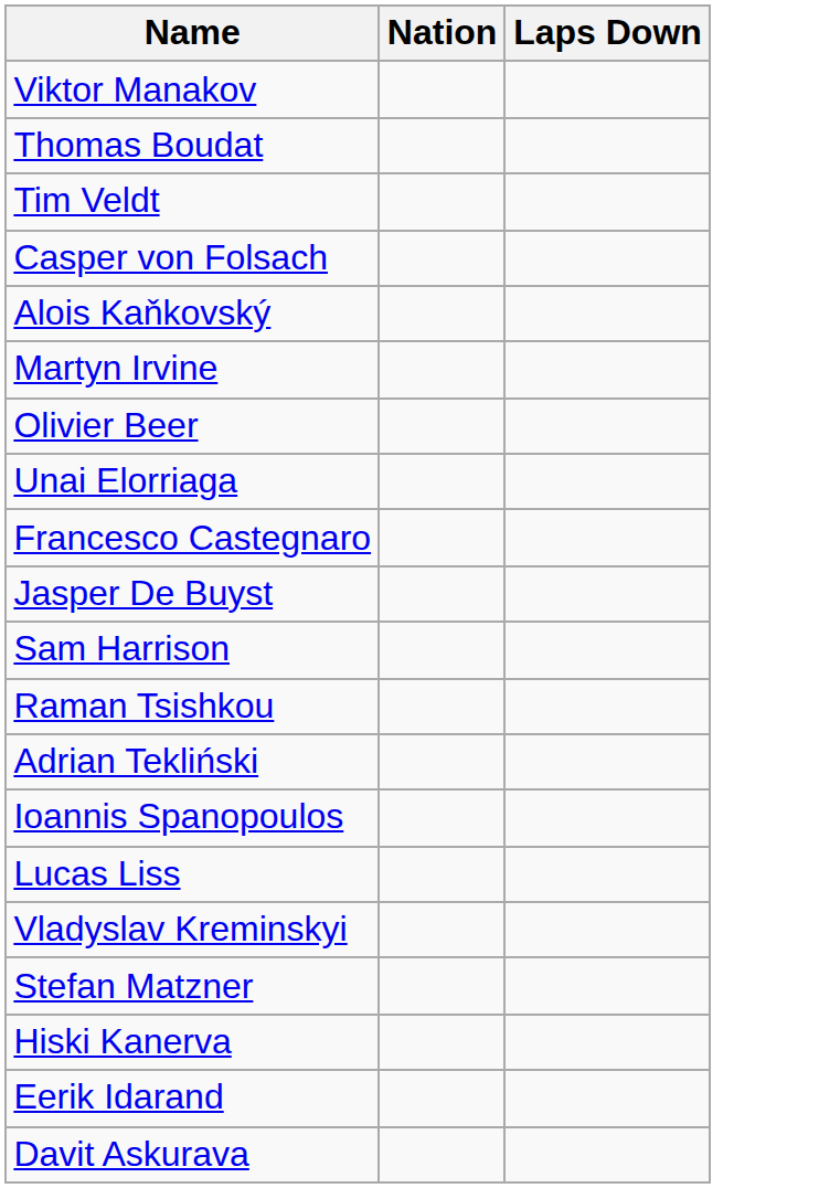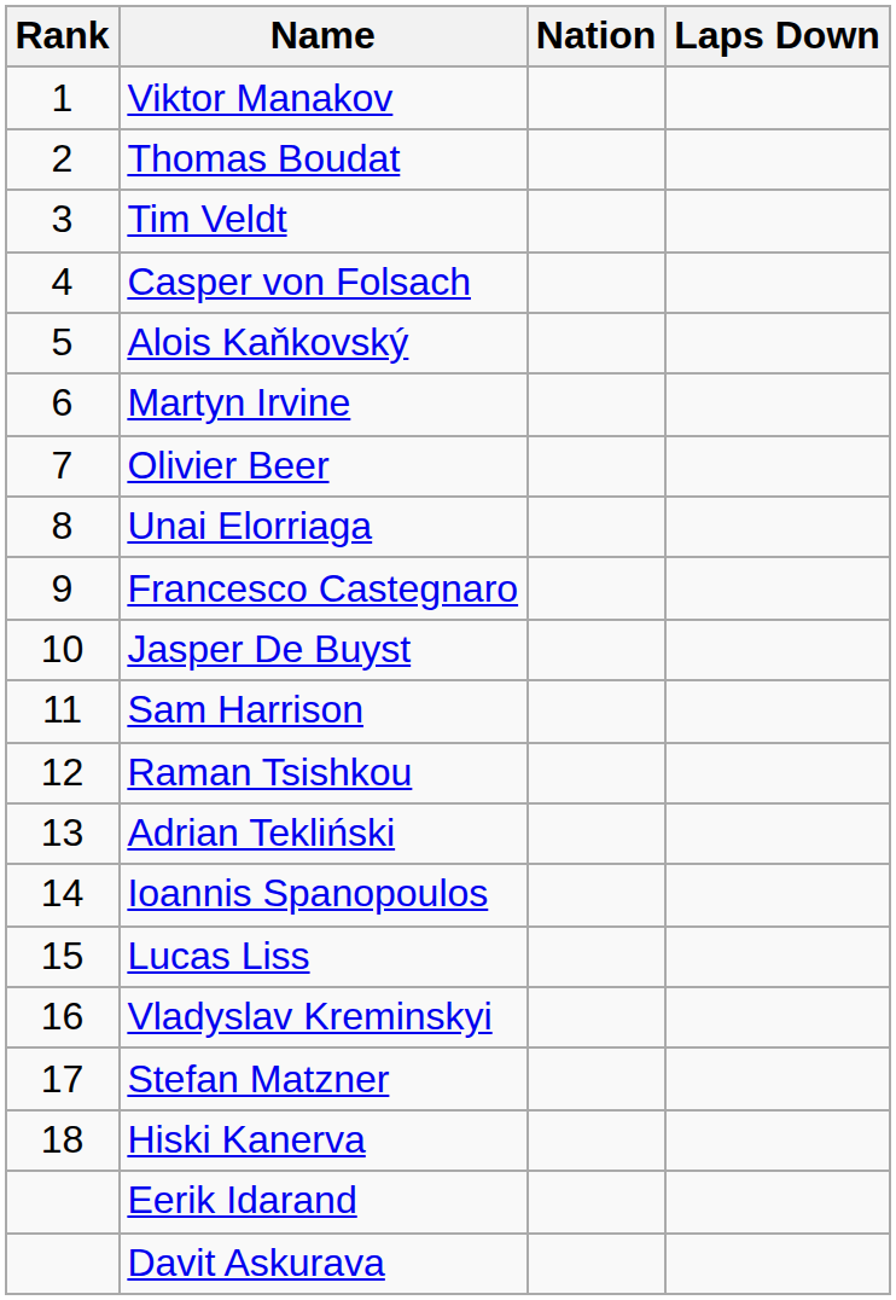 <table class="wikitable sortable" style="text-align:center">
 <tr>
+<th>Rank</th>
 <th>Name</th>
 <th>Nation</th>
 <th>Laps Down</th>
 </tr>
 <tr>
+<td>1</td>
 <td align=left><a href='#'>Viktor Manakov</a></td>
 <td align=left></td>
 <td></td>
 </tr>
 <tr>
+<td>2</td>
 <td align=left><a href='#'>Thomas Boudat</a></td>
 <td align=left></td>
 <td></td>
 </tr>
 <tr>
+<td>3</td>
 <td align=left><a href='#'>Tim Veldt</a></td>
 <td align=left></td>
 <td></td>
 </tr>
 <tr>
+<td>4</td>
 <td align=left><a href='#'>Casper von Folsach</a></td>
 <td align=left></td>
 <td></td>
 </tr>
 <tr>
+<td>5</td>
 <td align=left><a href='#'>Alois Kaňkovský</a></td>
 <td align=left></td>
 <td></td>
 </tr>
 <tr>
+<td>6</td>
 <td align=left><a href='#'>Martyn Irvine</a></td>
 <td align=left></td>
 <td></td>
 </tr>
 <tr>
+<td>7</td>
 <td align=left><a href='#'>Olivier Beer</a></td>
 <td align=left></td>
 <td></td>
 </tr>
 <tr>
+<td>8</td>
 <td align=left><a href='#'>Unai Elorriaga</a></td>
 <td align=left></td>
 <td></td>
 </tr>
 <tr>
+<td>9</td>
 <td align=left><a href='#'>Francesco Castegnaro</a></td>
 <td align=left></td>
 <td></td>
 </tr>
 <tr>
+<td>10</td>
 <td align=left><a href='#'>Jasper De Buyst</a></td>
 <td align=left></td>
 <td></td>
 </tr>
 <tr>
+<td>11</td>
 <td align=left><a href='#'>Sam Harrison</a></td>
 <td align=left></td>
 <td></td>
 </tr>
 <tr>
+<td>12</td>
 <td align=left><a href='#'>Raman Tsishkou</a></td>
 <td align=left></td>
 <td></td>
 </tr>
 <tr>
+<td>13</td>
 <td align=left><a href='#'>Adrian Tekliński</a></td>
 <td align=left></td>
 <td></td>
 </tr>
 <tr>
+<td>14</td>
 <td align=left><a href='#'>Ioannis Spanopoulos</a></td>
 <td align=left></td>
 <td></td>
 </tr>
 <tr>
+<td>15</td>
 <td align=left><a href='#'>Lucas Liss</a></td>
 <td align=left></td>
 <td></td>
 </tr>
 <tr>
+<td>16</td>
 <td align=left><a href='#'>Vladyslav Kreminskyi</a></td>
 <td align=left></td>
 <td></td>
 </tr>
 <tr>
+<td>17</td>
 <td align=left><a href='#'>Stefan Matzner</a></td>
 <td align=left></td>
 <td></td>
 </tr>
 <tr>
+<td>18</td>
 <td align=left><a href='#'>Hiski Kanerva</a></td>
 <td align=left></td>
 <td></td>
 </tr>
 <tr>
+<td></td>
 <td align=left><a href='#'>Eerik Idarand</a></td>
 <td align=left></td>
 <td></td>
 </tr>
 <tr>
+<td></td>
 <td align=left><a href='#'>Davit Askurava</a></td>
 <td align=left></td>
 <td></td>
 </tr>
 </table>
